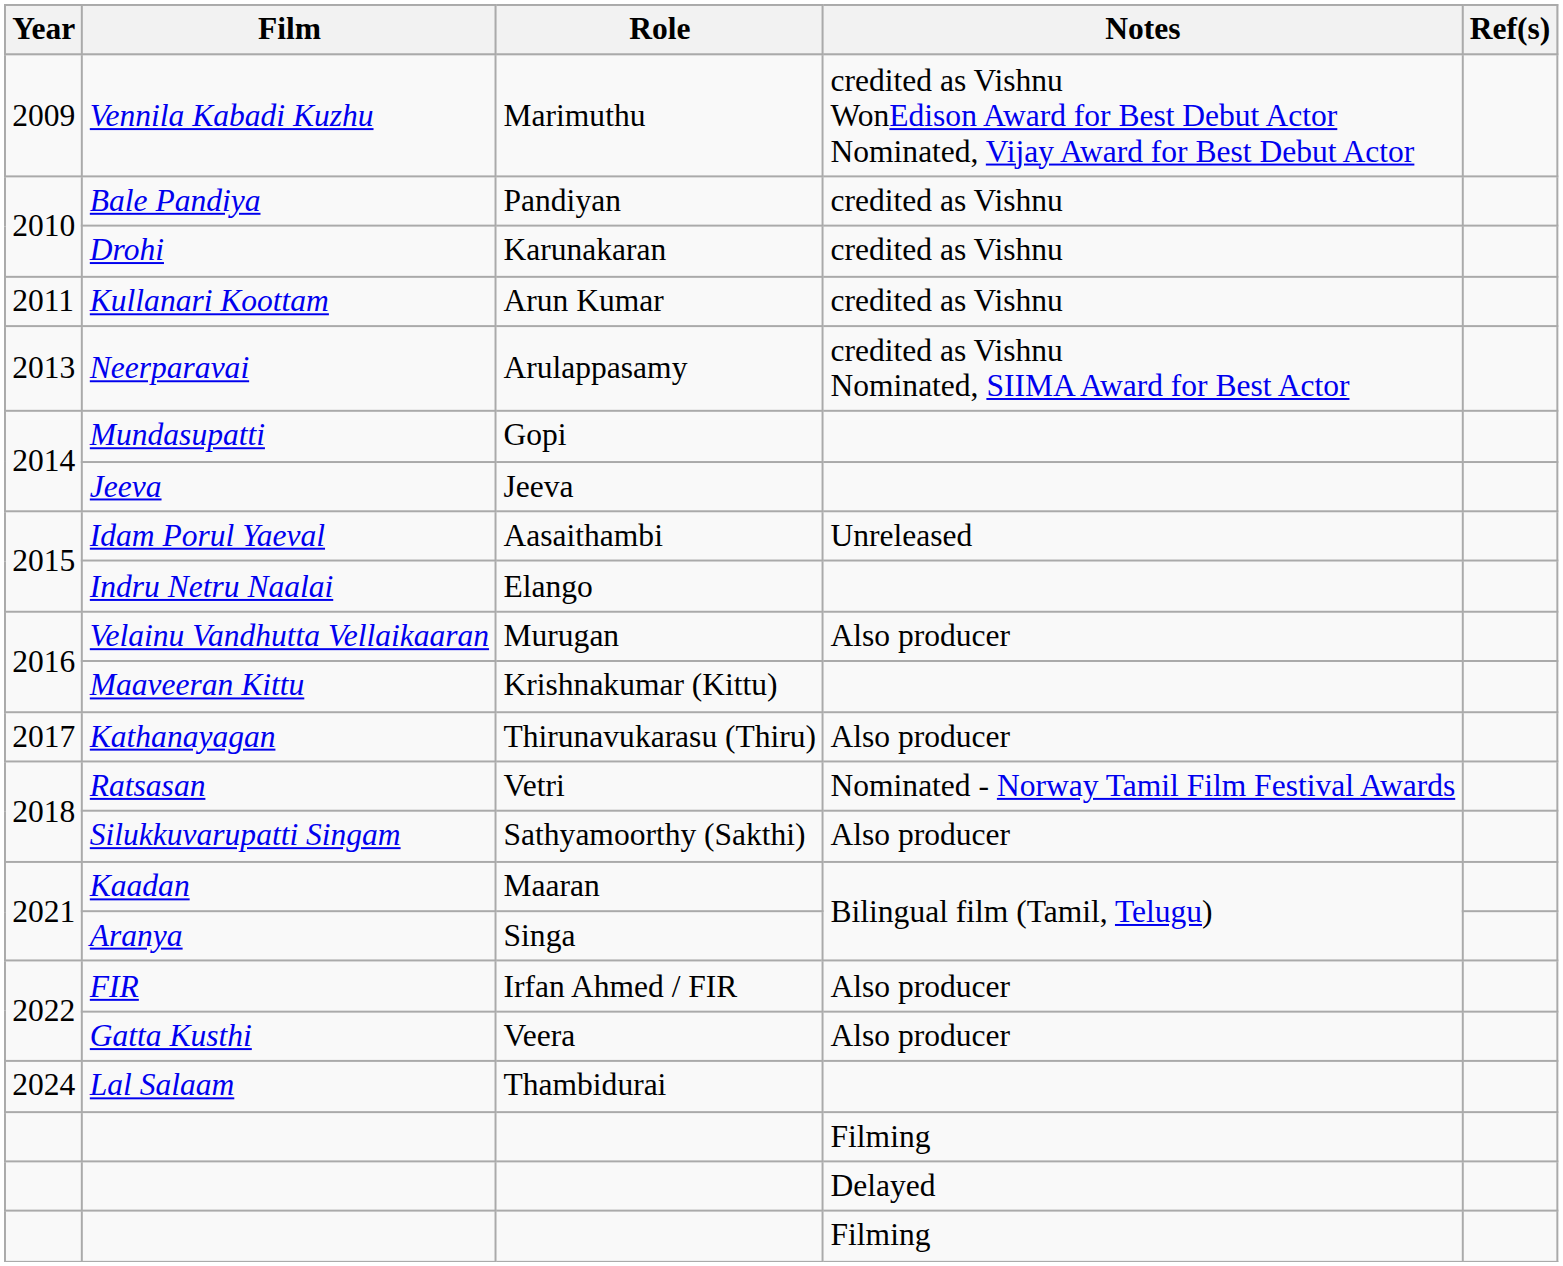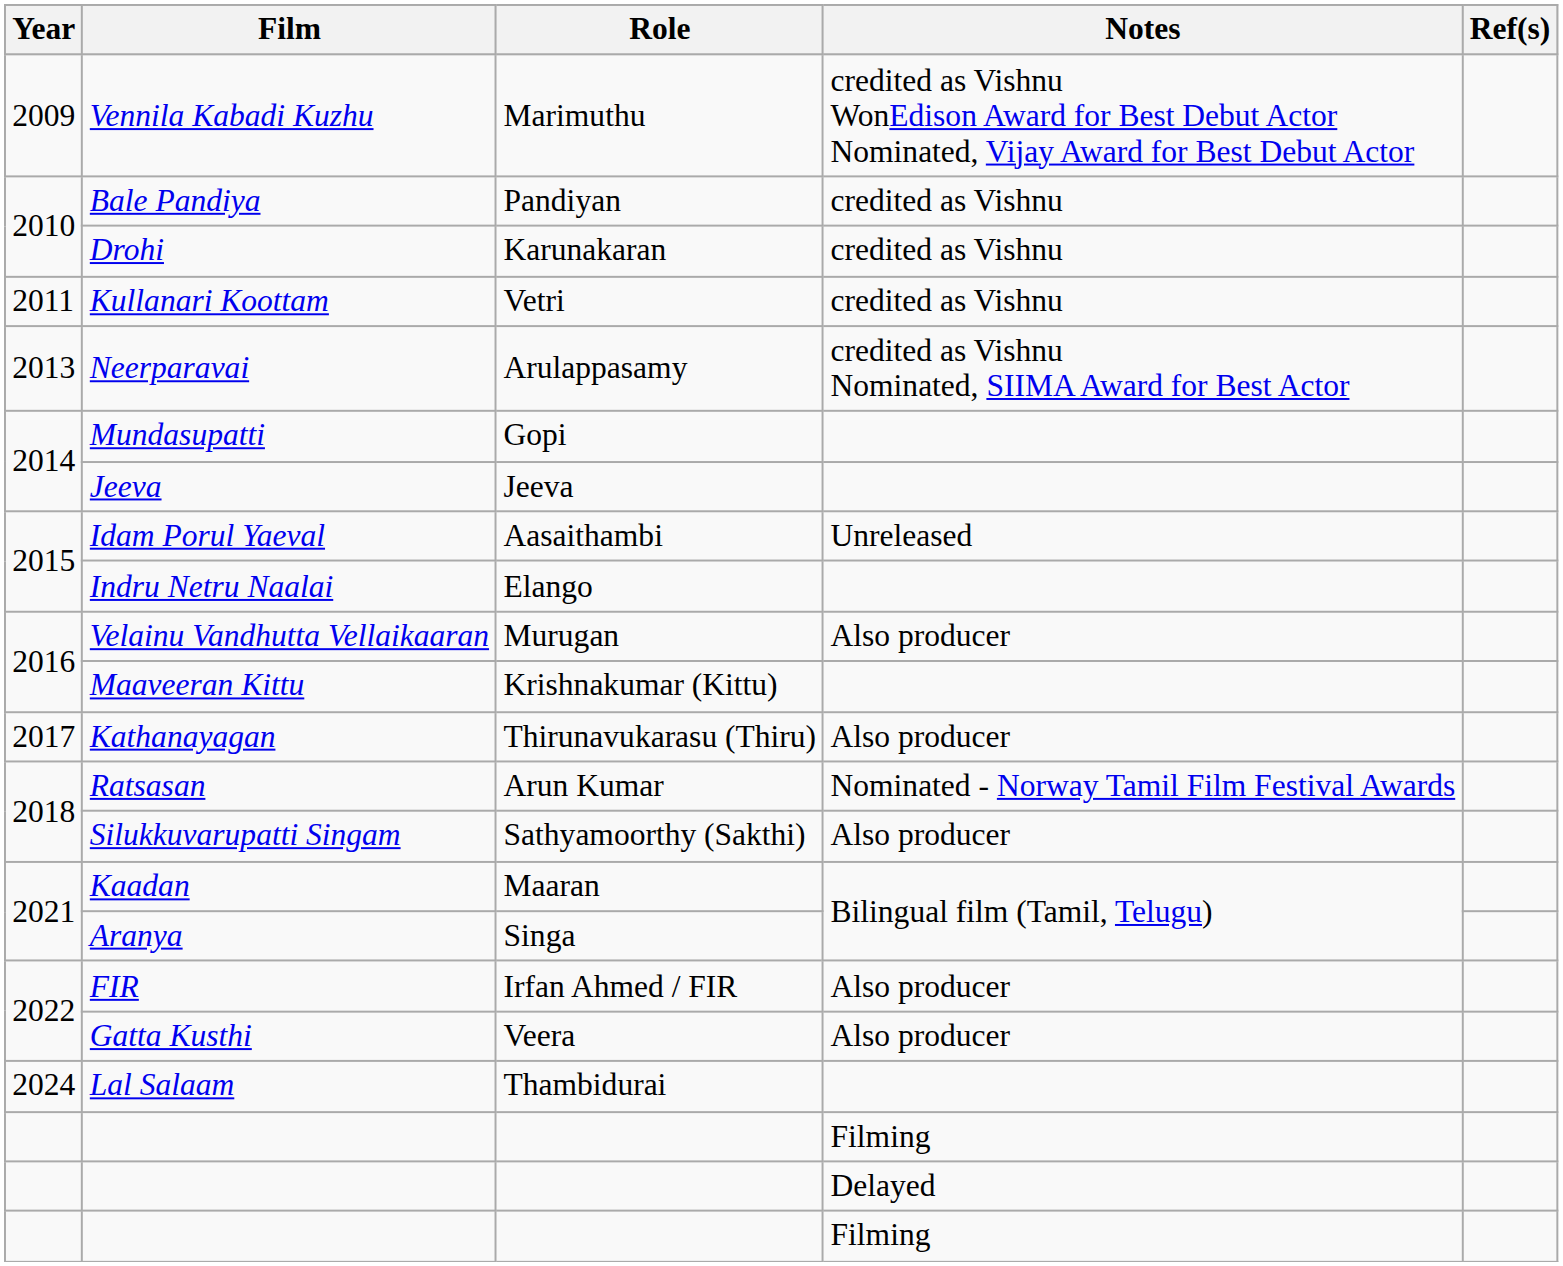 <table class="wikitable">
 <tr style="background:#ccc; text-align:center;">
 <th>Year</th>
 <th>Film</th>
 <th>Role</th>
 <th>Notes</th>
 <th>Ref(s)</th>
 </tr>
 <tr>
 <td>2009</td>
 <td><em><a href='#'>Vennila Kabadi Kuzhu</a></em></td>
 <td>Marimuthu</td>
 <td>credited as Vishnu<br>Won<a href='#'>Edison Award for Best Debut Actor</a><br>Nominated, <a href='#'>Vijay Award for Best Debut Actor</a></td>
 <td></td>
 </tr>
 <tr>
 <td rowspan="2">2010</td>
 <td><em><a href='#'>Bale Pandiya</a></em></td>
 <td>Pandiyan</td>
 <td>credited as Vishnu</td>
 <td></td>
 </tr>
 <tr>
 <td><em><a href='#'>Drohi</a></em></td>
 <td>Karunakaran</td>
 <td>credited as Vishnu</td>
 <td></td>
 </tr>
 <tr>
 <td>2011</td>
 <td><em><a href='#'>Kullanari Koottam</a></em></td>
-<td>Arun Kumar</td>
+<td>Vetri</td>
 <td>credited as Vishnu</td>
 <td></td>
 </tr>
 <tr>
 <td>2013</td>
 <td><em><a href='#'>Neerparavai</a></em></td>
 <td>Arulappasamy</td>
 <td>credited as Vishnu<br>Nominated, <a href='#'>SIIMA Award for Best Actor</a></td>
 <td></td>
 </tr>
 <tr>
 <td rowspan="2">2014</td>
 <td><em><a href='#'>Mundasupatti</a></em></td>
 <td>Gopi</td>
 <td></td>
 <td></td>
 </tr>
 <tr>
 <td><em><a href='#'>Jeeva</a></em></td>
 <td>Jeeva</td>
 <td></td>
 <td></td>
 </tr>
 <tr>
 <td rowspan="2">2015</td>
 <td><em><a href='#'>Idam Porul Yaeval</a></em></td>
 <td>Aasaithambi</td>
 <td>Unreleased</td>
 <td></td>
 </tr>
 <tr>
 <td><em><a href='#'>Indru Netru Naalai</a></em></td>
 <td>Elango</td>
 <td></td>
 <td></td>
 </tr>
 <tr>
 <td rowspan="2">2016</td>
 <td><em><a href='#'>Velainu Vandhutta Vellaikaaran</a></em></td>
 <td>Murugan</td>
 <td>Also producer</td>
 <td></td>
 </tr>
 <tr>
 <td><em><a href='#'>Maaveeran Kittu</a></em></td>
 <td>Krishnakumar (Kittu)</td>
 <td></td>
 <td></td>
 </tr>
 <tr>
 <td>2017</td>
 <td><em><a href='#'>Kathanayagan</a></em></td>
 <td>Thirunavukarasu (Thiru)</td>
 <td>Also producer</td>
 <td></td>
 </tr>
 <tr>
 <td rowspan="2">2018</td>
 <td><em><a href='#'>Ratsasan</a></em></td>
-<td>Vetri</td>
+<td>Arun Kumar</td>
 <td>Nominated - <a href='#'>Norway Tamil Film Festival Awards</a></td>
 <td></td>
 </tr>
 <tr>
 <td><em><a href='#'>Silukkuvarupatti Singam</a></em></td>
 <td>Sathyamoorthy (Sakthi)</td>
 <td>Also producer</td>
 <td></td>
 </tr>
 <tr>
 <td rowspan="2">2021</td>
 <td><em><a href='#'>Kaadan</a></em></td>
 <td>Maaran</td>
 <td rowspan="2">Bilingual film (Tamil, <a href='#'>Telugu</a>)</td>
 <td></td>
 </tr>
 <tr>
 <td><em><a href='#'>Aranya</a></em></td>
 <td>Singa</td>
 <td></td>
 </tr>
 <tr>
 <td rowspan="2">2022</td>
 <td><em><a href='#'>FIR</a></em></td>
 <td>Irfan Ahmed /  FIR</td>
 <td>Also producer</td>
 <td></td>
 </tr>
 <tr>
 <td><em><a href='#'>Gatta Kusthi</a></em></td>
 <td>Veera</td>
 <td>Also producer</td>
 <td></td>
 </tr>
 <tr>
 <td rowspan="1">2024</td>
 <td><em><a href='#'>Lal Salaam</a></em></td>
 <td>Thambidurai</td>
 <td></td>
 <td></td>
 </tr>
 <tr>
 <td></td>
 <td></td>
 <td></td>
 <td>Filming</td>
 <td></td>
 </tr>
 <tr>
 <td></td>
 <td></td>
 <td></td>
 <td>Delayed</td>
 <td></td>
 </tr>
 <tr>
 <td></td>
 <td></td>
 <td></td>
 <td>Filming</td>
 <td></td>
 </tr>
 </table>
